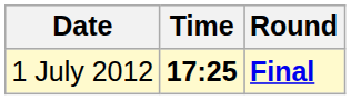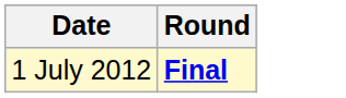 <table class="wikitable">
 <tr>
 <th>Date</th>
-<th>Time</th>
 <th>Round</th>
 </tr>
 <tr style=background:lemonchiffon>
 <td>1 July 2012</td>
-<td><strong>17:25</strong></td>
 <td><strong><a href='#'>Final</a></strong></td>
 </tr>
 </table>
